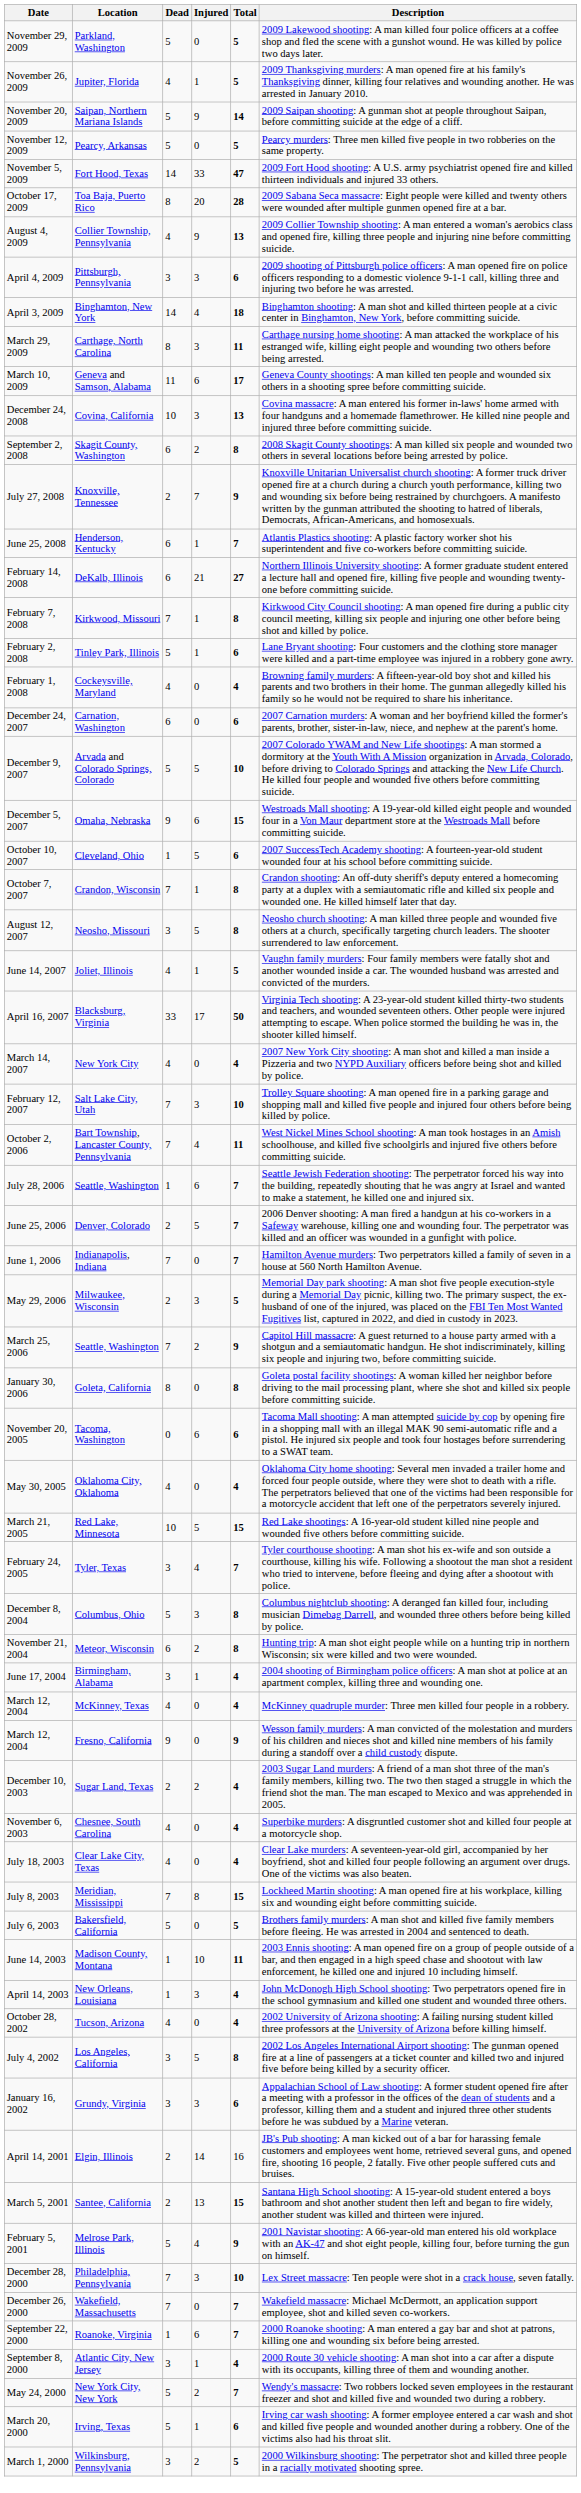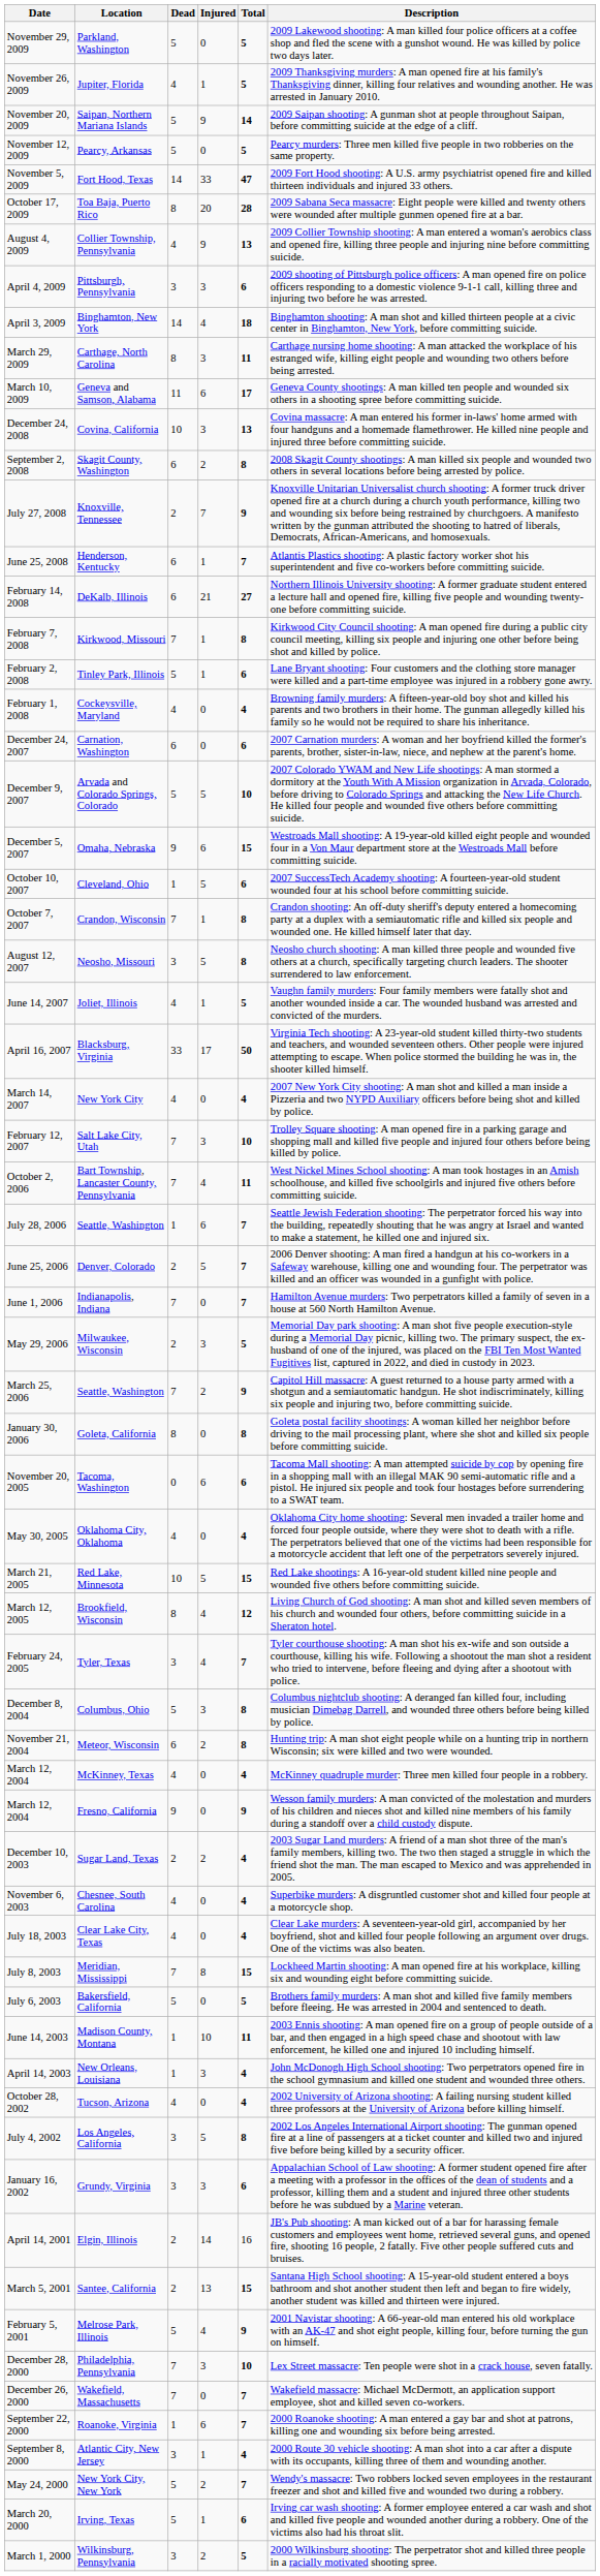 <table class="wikitable sortable">
 <tr>
 <th width=12%>Date</th>
 <th width=16%>Location</th>
 <th width=5%>Dead</th>
 <th width=5%>Injured</th>
 <th width=5%>Total</th>
 <th width=60%>Description</th>
 </tr>
 <tr>
 <td>November 29, 2009</td>
 <td><a href='#'>Parkland, Washington</a></td>
 <td>5</td>
 <td>0</td>
 <td><strong>5</strong></td>
 <td><a href='#'>2009 Lakewood shooting</a>: A man killed four police officers at a coffee shop and fled the scene with a gunshot wound. He was killed by police two days later.</td>
 </tr>
 <tr>
 <td>November 26, 2009</td>
 <td><a href='#'>Jupiter, Florida</a></td>
 <td>4</td>
 <td>1</td>
 <td><strong>5</strong></td>
 <td><a href='#'>2009 Thanksgiving murders</a>: A man opened fire at his family's <a href='#'>Thanksgiving</a> dinner, killing four relatives and wounding another. He was arrested in January 2010.</td>
 </tr>
 <tr>
 <td>November 20, 2009</td>
 <td><a href='#'>Saipan, Northern Mariana Islands</a></td>
 <td>5</td>
 <td>9</td>
 <td><strong>14</strong></td>
 <td><a href='#'>2009 Saipan shooting</a>: A gunman shot at people throughout Saipan, before committing suicide at the edge of a cliff.</td>
 </tr>
 <tr>
 <td>November 12, 2009</td>
 <td><a href='#'>Pearcy, Arkansas</a></td>
 <td>5</td>
 <td>0</td>
 <td><strong>5</strong></td>
 <td><a href='#'>Pearcy murders</a>: Three men killed five people in two robberies on the same property.</td>
 </tr>
 <tr>
 <td>November 5, 2009</td>
 <td><a href='#'>Fort Hood, Texas</a></td>
 <td>14</td>
 <td>33</td>
 <td><strong>47</strong></td>
 <td><a href='#'>2009 Fort Hood shooting</a>: A U.S. army psychiatrist opened fire and killed thirteen individuals and injured 33 others.</td>
 </tr>
 <tr>
 <td>October 17, 2009</td>
 <td><a href='#'>Toa Baja, Puerto Rico</a></td>
 <td>8</td>
 <td>20</td>
 <td><strong>28</strong></td>
 <td><a href='#'>2009 Sabana Seca massacre</a>: Eight people were killed and twenty others were wounded after multiple gunmen opened fire at a bar.</td>
 </tr>
 <tr>
 <td>August 4, 2009</td>
 <td><a href='#'>Collier Township, Pennsylvania</a></td>
 <td>4</td>
 <td>9</td>
 <td><strong>13</strong></td>
 <td><a href='#'>2009 Collier Township shooting</a>: A man entered a woman's aerobics class and opened fire, killing three people and injuring nine before committing suicide.</td>
 </tr>
 <tr>
 <td>April 4, 2009</td>
 <td><a href='#'>Pittsburgh, Pennsylvania</a></td>
 <td>3</td>
 <td>3</td>
 <td><strong>6</strong></td>
 <td><a href='#'>2009 shooting of Pittsburgh police officers</a>: A man opened fire on police officers responding to a domestic violence 9-1-1 call, killing three and injuring two before he was arrested.</td>
 </tr>
 <tr>
 <td>April 3, 2009</td>
 <td><a href='#'>Binghamton, New York</a></td>
 <td>14</td>
 <td>4</td>
 <td><strong>18</strong></td>
 <td><a href='#'>Binghamton shooting</a>: A man shot and killed thirteen people at a civic center in <a href='#'>Binghamton, New York</a>, before committing suicide.</td>
 </tr>
 <tr>
 <td>March 29, 2009</td>
 <td><a href='#'>Carthage, North Carolina</a></td>
 <td>8</td>
 <td>3</td>
 <td><strong>11</strong></td>
 <td><a href='#'>Carthage nursing home shooting</a>: A man attacked the workplace of his estranged wife, killing eight people and wounding two others before being arrested.</td>
 </tr>
 <tr>
 <td>March 10, 2009</td>
 <td><a href='#'>Geneva</a> and <a href='#'>Samson, Alabama</a></td>
 <td>11</td>
 <td>6</td>
 <td><strong>17</strong></td>
 <td><a href='#'>Geneva County shootings</a>: A man killed ten people and wounded six others in a shooting spree before committing suicide.</td>
 </tr>
 <tr>
 <td>December 24, 2008</td>
 <td><a href='#'>Covina, California</a></td>
 <td>10</td>
 <td>3</td>
 <td><strong>13</strong></td>
 <td><a href='#'>Covina massacre</a>: A man entered his former in-laws' home armed with four handguns and a homemade flamethrower. He killed nine people and injured three before committing suicide.</td>
 </tr>
 <tr>
 <td>September 2, 2008</td>
 <td><a href='#'>Skagit County, Washington</a></td>
 <td>6</td>
 <td>2</td>
 <td><strong>8</strong></td>
 <td><a href='#'>2008 Skagit County shootings</a>: A man killed six people and wounded two others in several locations before being arrested by police.</td>
 </tr>
 <tr>
 <td>July 27, 2008</td>
 <td><a href='#'>Knoxville, Tennessee</a></td>
 <td>2</td>
 <td>7</td>
 <td><strong>9</strong></td>
 <td><a href='#'>Knoxville Unitarian Universalist church shooting</a>: A former truck driver opened fire at a church during a church youth performance, killing two and wounding six before being restrained by churchgoers. A manifesto written by the gunman attributed the shooting to hatred of liberals, Democrats, African-Americans, and homosexuals.</td>
 </tr>
 <tr>
 <td>June 25, 2008</td>
 <td><a href='#'>Henderson, Kentucky</a></td>
 <td>6</td>
 <td>1</td>
 <td><strong>7</strong></td>
 <td><a href='#'>Atlantis Plastics shooting</a>: A plastic factory worker shot his superintendent and five co-workers before committing suicide.</td>
 </tr>
 <tr>
 <td>February 14, 2008</td>
 <td><a href='#'>DeKalb, Illinois</a></td>
 <td>6</td>
 <td>21</td>
 <td><strong>27</strong></td>
 <td><a href='#'>Northern Illinois University shooting</a>: A former graduate student entered a lecture hall and opened fire, killing five people and wounding twenty-one before committing suicide.</td>
 </tr>
 <tr>
 <td>February 7, 2008</td>
 <td><a href='#'>Kirkwood, Missouri</a></td>
 <td>7</td>
 <td>1</td>
 <td><strong>8</strong></td>
 <td><a href='#'>Kirkwood City Council shooting</a>: A man opened fire during a public city council meeting, killing six people and injuring one other before being shot and killed by police.</td>
 </tr>
 <tr>
 <td>February 2, 2008</td>
 <td><a href='#'>Tinley Park, Illinois</a></td>
 <td>5</td>
 <td>1</td>
 <td><strong>6</strong></td>
 <td><a href='#'>Lane Bryant shooting</a>: Four customers and the clothing store manager were killed and a part-time employee was injured in a robbery gone awry.</td>
 </tr>
 <tr>
 <td>February 1, 2008</td>
 <td><a href='#'>Cockeysville, Maryland</a></td>
 <td>4</td>
 <td>0</td>
 <td><strong>4</strong></td>
 <td><a href='#'>Browning family murders</a>: A fifteen-year-old boy shot and killed his parents and two brothers in their home. The gunman allegedly killed his family so he would not be required to share his inheritance.</td>
 </tr>
 <tr>
 <td>December 24, 2007</td>
 <td><a href='#'>Carnation, Washington</a></td>
 <td>6</td>
 <td>0</td>
 <td><strong>6</strong></td>
 <td><a href='#'>2007 Carnation murders</a>: A woman and her boyfriend killed the former's parents, brother, sister-in-law, niece, and nephew at the parent's home.</td>
 </tr>
 <tr>
 <td>December 9, 2007</td>
 <td><a href='#'>Arvada</a> and <a href='#'>Colorado Springs, Colorado</a></td>
 <td>5</td>
 <td>5</td>
 <td><strong>10</strong></td>
 <td><a href='#'>2007 Colorado YWAM and New Life shootings</a>: A man stormed a dormitory at the <a href='#'>Youth With A Mission</a> organization in <a href='#'>Arvada, Colorado</a>, before driving to <a href='#'>Colorado Springs</a> and attacking the <a href='#'>New Life Church</a>. He killed four people and wounded five others before committing suicide.</td>
 </tr>
 <tr>
 <td>December 5, 2007</td>
 <td><a href='#'>Omaha, Nebraska</a></td>
 <td>9</td>
 <td>6</td>
 <td><strong>15</strong></td>
 <td><a href='#'>Westroads Mall shooting</a>: A 19-year-old killed eight people and wounded four in a <a href='#'>Von Maur</a> department store at the <a href='#'>Westroads Mall</a> before committing suicide.</td>
 </tr>
 <tr>
 <td>October 10, 2007</td>
 <td><a href='#'>Cleveland, Ohio</a></td>
 <td>1</td>
 <td>5</td>
 <td><strong>6</strong></td>
 <td><a href='#'>2007 SuccessTech Academy shooting</a>: A fourteen-year-old student wounded four at his school before committing suicide.</td>
 </tr>
 <tr>
 <td>October 7, 2007</td>
 <td><a href='#'>Crandon, Wisconsin</a></td>
 <td>7</td>
 <td>1</td>
 <td><strong>8</strong></td>
 <td><a href='#'>Crandon shooting</a>: An off-duty sheriff's deputy entered a homecoming party at a duplex with a semiautomatic rifle and killed six people and wounded one. He killed himself later that day.</td>
 </tr>
 <tr>
 <td>August 12, 2007</td>
 <td><a href='#'>Neosho, Missouri</a></td>
 <td>3</td>
 <td>5</td>
 <td><strong>8</strong></td>
 <td><a href='#'>Neosho church shooting</a>: A man killed three people and wounded five others at a church, specifically targeting church leaders. The shooter surrendered to law enforcement.</td>
 </tr>
 <tr>
 <td>June 14, 2007</td>
 <td><a href='#'>Joliet, Illinois</a></td>
 <td>4</td>
 <td>1</td>
 <td><strong>5</strong></td>
 <td><a href='#'>Vaughn family murders</a>: Four family members were fatally shot and another wounded inside a car. The wounded husband was arrested and convicted of the murders.</td>
 </tr>
 <tr>
 <td>April 16, 2007</td>
 <td><a href='#'>Blacksburg, Virginia</a></td>
 <td>33</td>
 <td>17</td>
 <td><strong>50</strong></td>
 <td><a href='#'>Virginia Tech shooting</a>: A 23-year-old student killed thirty-two students and teachers, and wounded seventeen others. Other people were injured attempting to escape. When police stormed the building he was in, the shooter killed himself.</td>
 </tr>
 <tr>
 <td>March 14, 2007</td>
 <td><a href='#'>New York City</a></td>
 <td>4</td>
 <td>0</td>
 <td><strong>4</strong></td>
 <td><a href='#'>2007 New York City shooting</a>: A man shot and killed a man inside a Pizzeria and two <a href='#'>NYPD Auxiliary</a> officers before being shot and killed by police.</td>
 </tr>
 <tr>
 <td>February 12, 2007</td>
 <td><a href='#'>Salt Lake City, Utah</a></td>
 <td>7</td>
 <td>3</td>
 <td><strong>10</strong></td>
 <td><a href='#'>Trolley Square shooting</a>: A man opened fire in a parking garage and shopping mall and killed five people and injured four others before being killed by police.</td>
 </tr>
 <tr>
 <td>October 2, 2006</td>
 <td><a href='#'>Bart Township</a>, <a href='#'>Lancaster County, Pennsylvania</a></td>
 <td>7</td>
 <td>4</td>
 <td><strong>11</strong></td>
 <td><a href='#'>West Nickel Mines School shooting</a>: A man took hostages in an <a href='#'>Amish</a> schoolhouse, and killed five schoolgirls and injured five others before committing suicide.</td>
 </tr>
 <tr>
 <td>July 28, 2006</td>
 <td><a href='#'>Seattle, Washington</a></td>
 <td>1</td>
 <td>6</td>
 <td><strong>7</strong></td>
 <td><a href='#'>Seattle Jewish Federation shooting</a>: The perpetrator forced his way into the building, repeatedly shouting that he was angry at Israel and wanted to make a statement, he killed one and injured six.</td>
 </tr>
 <tr>
 <td>June 25, 2006</td>
 <td><a href='#'>Denver, Colorado</a></td>
 <td>2</td>
 <td>5</td>
 <td><strong>7</strong></td>
 <td>2006 Denver shooting: A man fired a handgun at his co-workers in a <a href='#'>Safeway</a> warehouse, killing one and wounding four. The perpetrator was killed and an officer was wounded in a gunfight with police.</td>
 </tr>
 <tr>
 <td>June 1, 2006</td>
 <td><a href='#'>Indianapolis</a>, <a href='#'>Indiana</a></td>
 <td>7</td>
 <td>0</td>
 <td><strong>7</strong></td>
 <td><a href='#'>Hamilton Avenue murders</a>: Two perpetrators killed a family of seven in a house at 560 North Hamilton Avenue.</td>
 </tr>
 <tr>
 <td>May 29, 2006</td>
 <td><a href='#'>Milwaukee, Wisconsin</a></td>
 <td>2</td>
 <td>3</td>
 <td><strong>5</strong></td>
 <td><a href='#'>Memorial Day park shooting</a>: A man shot five people execution-style during a <a href='#'>Memorial Day</a> picnic, killing two. The primary suspect, the ex-husband of one of the injured, was placed on the <a href='#'>FBI Ten Most Wanted Fugitives</a> list, captured in 2022, and died in custody in 2023.</td>
 </tr>
 <tr>
 <td>March 25, 2006</td>
 <td><a href='#'>Seattle, Washington</a></td>
 <td>7</td>
 <td>2</td>
 <td><strong>9</strong></td>
 <td><a href='#'>Capitol Hill massacre</a>: A guest returned to a house party armed with a shotgun and a semiautomatic handgun. He shot indiscriminately, killing six people and injuring two, before committing suicide.</td>
 </tr>
 <tr>
 <td>January 30, 2006</td>
 <td><a href='#'>Goleta, California</a></td>
 <td>8</td>
 <td>0</td>
 <td><strong>8</strong></td>
 <td><a href='#'>Goleta postal facility shootings</a>: A woman killed her neighbor before driving to the mail processing plant, where she shot and killed six people before committing suicide.</td>
 </tr>
 <tr>
 <td>November 20, 2005</td>
 <td><a href='#'>Tacoma, Washington</a></td>
 <td>0</td>
 <td>6</td>
 <td><strong>6</strong></td>
 <td><a href='#'>Tacoma Mall shooting</a>: A man attempted <a href='#'>suicide by cop</a> by opening fire in a shopping mall with an illegal MAK 90 semi-automatic rifle and a pistol. He injured six people and took four hostages before surrendering to a SWAT team.</td>
 </tr>
 <tr>
 <td>May 30, 2005</td>
 <td><a href='#'>Oklahoma City, Oklahoma</a></td>
 <td>4</td>
 <td>0</td>
 <td><strong>4</strong></td>
 <td><a href='#'>Oklahoma City home shooting</a>: Several men invaded a trailer home and forced four people outside, where they were shot to death with a rifle. The perpetrators believed that one of the victims had been responsible for a motorcycle accident that left one of the perpetrators severely injured.</td>
 </tr>
 <tr>
 <td>March 21, 2005</td>
 <td><a href='#'>Red Lake, Minnesota</a></td>
 <td>10</td>
 <td>5</td>
 <td><strong>15</strong></td>
 <td><a href='#'>Red Lake shootings</a>: A 16-year-old student killed nine people and wounded five others before committing suicide.</td>
 </tr>
 <tr>
+<td>March 12, 2005</td>
+<td><a href='#'>Brookfield, Wisconsin</a></td>
+<td>8</td>
+<td>4</td>
+<td><strong>12</strong></td>
+<td><a href='#'>Living Church of God shooting</a>: A man shot and killed seven members of his church and wounded four others, before committing suicide in a <a href='#'>Sheraton hotel</a>.</td>
+</tr>
+<tr>
 <td>February 24, 2005</td>
 <td><a href='#'>Tyler, Texas</a></td>
 <td>3</td>
 <td>4</td>
 <td><strong>7</strong></td>
 <td><a href='#'>Tyler courthouse shooting</a>: A man shot his ex-wife and son outside a courthouse, killing his wife. Following a shootout the man shot a resident who tried to intervene, before fleeing and dying after a shootout with police.</td>
 </tr>
 <tr>
 <td>December 8, 2004</td>
 <td><a href='#'>Columbus, Ohio</a></td>
 <td>5</td>
 <td>3</td>
 <td><strong>8</strong></td>
 <td><a href='#'>Columbus nightclub shooting</a>: A deranged fan killed four, including musician <a href='#'>Dimebag Darrell</a>, and wounded three others before being killed by police.</td>
 </tr>
 <tr>
 <td>November 21, 2004</td>
 <td><a href='#'>Meteor, Wisconsin</a></td>
 <td>6</td>
 <td>2</td>
 <td><strong>8</strong></td>
 <td><a href='#'>Hunting trip</a>: A man shot eight people while on a hunting trip in northern Wisconsin; six were killed and two were wounded.</td>
-</tr>
-<tr>
-<td>June 17, 2004</td>
-<td><a href='#'>Birmingham, Alabama</a></td>
-<td>3</td>
-<td>1</td>
-<td><strong>4</strong></td>
-<td><a href='#'>2004 shooting of Birmingham police officers</a>: A man shot at police at an apartment complex, killing three and wounding one.</td>
 </tr>
 <tr>
 <td>March 12, 2004</td>
 <td><a href='#'>McKinney, Texas</a></td>
 <td>4</td>
 <td>0</td>
 <td><strong>4</strong></td>
 <td><a href='#'>McKinney quadruple murder</a>: Three men killed four people in a robbery.</td>
 </tr>
 <tr>
 <td>March 12, 2004</td>
 <td><a href='#'>Fresno, California</a></td>
 <td>9</td>
 <td>0</td>
 <td><strong>9</strong></td>
 <td><a href='#'>Wesson family murders</a>: A man convicted of the molestation and murders of his children and nieces shot and killed nine members of his family during a standoff over a <a href='#'>child custody</a> dispute.</td>
 </tr>
 <tr>
 <td>December 10, 2003</td>
 <td><a href='#'>Sugar Land, Texas</a></td>
 <td>2</td>
 <td>2</td>
 <td><strong>4</strong></td>
 <td><a href='#'>2003 Sugar Land murders</a>: A friend of a man shot three of the man's family members, killing two. The two then staged a struggle in which the friend shot the man. The man escaped to Mexico and was apprehended in 2005.</td>
 </tr>
 <tr>
 <td>November 6, 2003</td>
 <td><a href='#'>Chesnee, South Carolina</a></td>
 <td>4</td>
 <td>0</td>
 <td><strong>4</strong></td>
 <td><a href='#'>Superbike murders</a>: A disgruntled customer shot and killed four people at a motorcycle shop.</td>
 </tr>
 <tr>
 <td>July 18, 2003</td>
 <td><a href='#'>Clear Lake City, Texas</a></td>
 <td>4</td>
 <td>0</td>
 <td><strong>4</strong></td>
 <td><a href='#'>Clear Lake murders</a>: A seventeen-year-old girl, accompanied by her boyfriend, shot and killed four people following an argument over drugs. One of the victims was also beaten.</td>
 </tr>
 <tr>
 <td>July 8, 2003</td>
 <td><a href='#'>Meridian, Mississippi</a></td>
 <td>7</td>
 <td>8</td>
 <td><strong>15</strong></td>
 <td><a href='#'>Lockheed Martin shooting</a>: A man opened fire at his workplace, killing six and wounding eight before committing suicide.</td>
 </tr>
 <tr>
 <td>July 6, 2003</td>
 <td><a href='#'>Bakersfield, California</a></td>
 <td>5</td>
 <td>0</td>
 <td><strong>5</strong></td>
 <td><a href='#'>Brothers family murders</a>: A man shot and killed five family members before fleeing. He was arrested in 2004 and sentenced to death.</td>
 </tr>
 <tr>
 <td>June 14, 2003</td>
 <td><a href='#'>Madison County, Montana</a></td>
 <td>1</td>
 <td>10</td>
 <td><strong>11</strong></td>
 <td><a href='#'>2003 Ennis shooting</a>: A man opened fire on a group of people outside of a bar, and then engaged in a high speed chase and shootout with law enforcement, he killed one and injured 10 including himself.</td>
 </tr>
 <tr>
 <td>April 14, 2003</td>
 <td><a href='#'>New Orleans, Louisiana</a></td>
 <td>1</td>
 <td>3</td>
 <td><strong>4</strong></td>
 <td><a href='#'>John McDonogh High School shooting</a>: Two perpetrators opened fire in the school gymnasium and killed one student and wounded three others.</td>
 </tr>
 <tr>
 <td>October 28, 2002</td>
 <td><a href='#'>Tucson, Arizona</a></td>
 <td>4</td>
 <td>0</td>
 <td><strong>4</strong></td>
 <td><a href='#'>2002 University of Arizona shooting</a>: A failing nursing student killed three professors at the <a href='#'>University of Arizona</a> before killing himself.</td>
 </tr>
 <tr>
 <td>July 4, 2002</td>
 <td><a href='#'>Los Angeles, California</a></td>
 <td>3</td>
 <td>5</td>
 <td><strong>8</strong></td>
 <td><a href='#'>2002 Los Angeles International Airport shooting</a>: The gunman opened fire at a line of passengers at a ticket counter and killed two and injured five before being killed by a security officer.</td>
 </tr>
 <tr>
 <td>January 16, 2002</td>
 <td><a href='#'>Grundy, Virginia</a></td>
 <td>3</td>
 <td>3</td>
 <td><strong>6</strong></td>
 <td><a href='#'>Appalachian School of Law shooting</a>: A former student opened fire after a meeting with a professor in the offices of the <a href='#'>dean of students</a> and a professor, killing them and a student and injured three other students before he was subdued by a <a href='#'>Marine</a> veteran.</td>
 </tr>
 <tr>
 <td>April 14, 2001</td>
 <td><a href='#'>Elgin, Illinois</a></td>
 <td>2</td>
 <td>14</td>
 <td>16</td>
 <td><a href='#'>JB's Pub shooting</a>: A man kicked out of a bar for harassing female customers and employees went home, retrieved several guns, and opened fire, shooting 16 people, 2 fatally. Five other people suffered cuts and bruises.</td>
 </tr>
 <tr>
 <td>March 5, 2001</td>
 <td><a href='#'>Santee, California</a></td>
 <td>2</td>
 <td>13</td>
 <td><strong>15</strong></td>
 <td><a href='#'>Santana High School shooting</a>: A 15-year-old student entered a boys bathroom and shot another student then left and began to fire widely, another student was killed and thirteen were injured.</td>
 </tr>
 <tr>
 <td>February 5, 2001</td>
 <td><a href='#'>Melrose Park, Illinois</a></td>
 <td>5</td>
 <td>4</td>
 <td><strong>9</strong></td>
 <td><a href='#'>2001 Navistar shooting</a>: A 66-year-old man entered his old workplace with an <a href='#'>AK-47</a> and shot eight people, killing four, before turning the gun on himself.</td>
 </tr>
 <tr>
 <td>December 28, 2000</td>
 <td><a href='#'>Philadelphia, Pennsylvania</a></td>
 <td>7</td>
 <td>3</td>
 <td><strong>10</strong></td>
 <td><a href='#'>Lex Street massacre</a>: Ten people were shot in a <a href='#'>crack house</a>, seven fatally.</td>
 </tr>
 <tr>
 <td>December 26, 2000</td>
 <td><a href='#'>Wakefield, Massachusetts</a></td>
 <td>7</td>
 <td>0</td>
 <td><strong>7</strong></td>
 <td><a href='#'>Wakefield massacre</a>: Michael McDermott, an application support employee, shot and killed seven co-workers.</td>
 </tr>
 <tr>
 <td>September 22, 2000</td>
 <td><a href='#'>Roanoke, Virginia</a></td>
 <td>1</td>
 <td>6</td>
 <td><strong>7</strong></td>
 <td><a href='#'>2000 Roanoke shooting</a>: A man entered a gay bar and shot at patrons, killing one and wounding six before being arrested.</td>
 </tr>
 <tr>
 <td>September 8, 2000</td>
 <td><a href='#'>Atlantic City, New Jersey</a></td>
 <td>3</td>
 <td>1</td>
 <td><strong>4</strong></td>
 <td><a href='#'>2000 Route 30 vehicle shooting</a>: A man shot into a car after a dispute with its occupants, killing three of them and wounding another.</td>
 </tr>
 <tr>
 <td>May 24, 2000</td>
 <td><a href='#'>New York City, New York</a></td>
 <td>5</td>
 <td>2</td>
 <td><strong>7</strong></td>
 <td><a href='#'>Wendy's massacre</a>: Two robbers locked seven employees in the restaurant freezer and shot and killed five and wounded two during a robbery.</td>
 </tr>
 <tr>
 <td>March 20, 2000</td>
 <td><a href='#'>Irving, Texas</a></td>
 <td>5</td>
 <td>1</td>
 <td><strong>6</strong></td>
 <td><a href='#'>Irving car wash shooting</a>: A former employee entered a car wash and shot and killed five people and wounded another during a robbery. One of the victims also had his throat slit.</td>
 </tr>
 <tr>
 <td>March 1, 2000</td>
 <td><a href='#'>Wilkinsburg, Pennsylvania</a></td>
 <td>3</td>
 <td>2</td>
 <td><strong>5</strong></td>
 <td><a href='#'>2000 Wilkinsburg shooting</a>: The perpetrator shot and killed three people in a <a href='#'>racially motivated</a> shooting spree.</td>
 </tr>
 </table>
